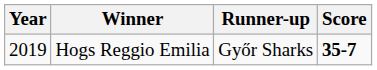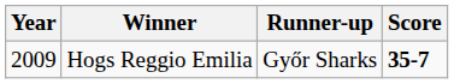 <table class="wikitable">
 <tr>
 <th>Year</th>
 <th>Winner</th>
 <th>Runner-up</th>
 <th>Score</th>
 </tr>
 <tr>
-<td>2019</td>
+<td>2009</td>
 <td> Hogs Reggio Emilia</td>
 <td> Győr Sharks</td>
 <td><strong>35-7</strong></td>
 </tr>
 </table>
